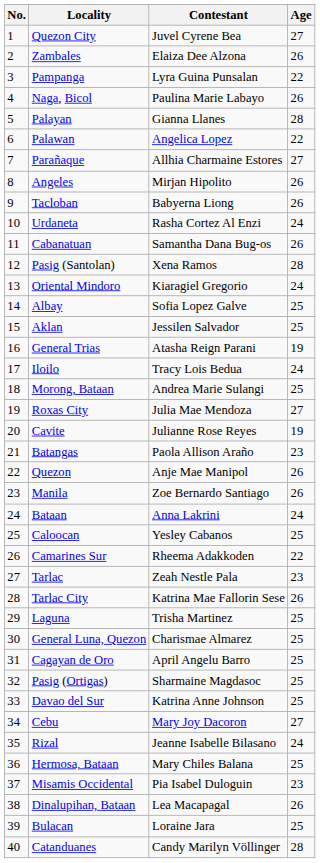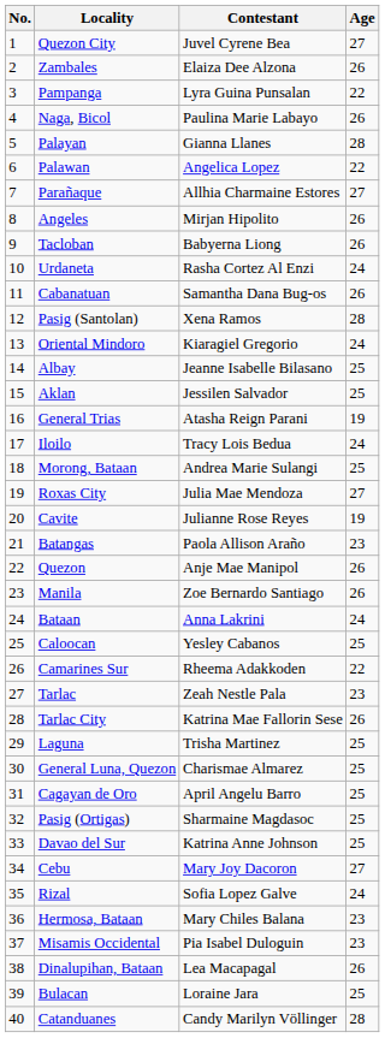 <table class="wikitable sortable" style="font-size:95%;">
 <tr>
 <th>No.</th>
 <th>Locality</th>
 <th>Contestant</th>
 <th>Age</th>
 </tr>
 <tr>
 <td>1</td>
 <td><a href='#'>Quezon City</a></td>
 <td>Juvel Cyrene Bea</td>
 <td>27</td>
 </tr>
 <tr>
 <td>2</td>
 <td><a href='#'>Zambales</a></td>
 <td>Elaiza Dee Alzona</td>
 <td>26</td>
 </tr>
 <tr>
 <td>3</td>
 <td><a href='#'>Pampanga</a></td>
 <td>Lyra Guina Punsalan</td>
 <td>22</td>
 </tr>
 <tr>
 <td>4</td>
 <td><a href='#'>Naga</a>, <a href='#'>Bicol</a></td>
 <td>Paulina Marie Labayo</td>
 <td>26</td>
 </tr>
 <tr>
 <td>5</td>
 <td><a href='#'>Palayan</a></td>
 <td>Gianna Llanes</td>
 <td>28</td>
 </tr>
 <tr>
 <td>6</td>
 <td><a href='#'>Palawan</a></td>
 <td><a href='#'>Angelica Lopez</a></td>
 <td>22</td>
 </tr>
 <tr>
 <td>7</td>
 <td><a href='#'>Parañaque</a></td>
 <td>Allhia Charmaine Estores</td>
 <td>27</td>
 </tr>
 <tr>
 <td>8</td>
 <td><a href='#'>Angeles</a></td>
 <td>Mirjan Hipolito</td>
 <td>26</td>
 </tr>
 <tr>
 <td>9</td>
 <td><a href='#'>Tacloban</a></td>
 <td>Babyerna Liong</td>
 <td>26</td>
 </tr>
 <tr>
 <td>10</td>
 <td><a href='#'>Urdaneta</a></td>
 <td>Rasha Cortez Al Enzi</td>
 <td>24</td>
 </tr>
 <tr>
 <td>11</td>
 <td><a href='#'>Cabanatuan</a></td>
 <td>Samantha Dana Bug-os</td>
 <td>26</td>
 </tr>
 <tr>
 <td>12</td>
 <td><a href='#'>Pasig</a> (Santolan)</td>
 <td>Xena Ramos</td>
 <td>28</td>
 </tr>
 <tr>
 <td>13</td>
 <td><a href='#'>Oriental Mindoro</a></td>
 <td>Kiaragiel Gregorio</td>
 <td>24</td>
 </tr>
 <tr>
 <td>14</td>
 <td><a href='#'>Albay</a></td>
-<td>Sofia Lopez Galve</td>
+<td>Jeanne Isabelle Bilasano</td>
 <td>25</td>
 </tr>
 <tr>
 <td>15</td>
 <td><a href='#'>Aklan</a></td>
 <td>Jessilen Salvador</td>
 <td>25</td>
 </tr>
 <tr>
 <td>16</td>
 <td><a href='#'>General Trias</a></td>
 <td>Atasha Reign Parani</td>
 <td>19</td>
 </tr>
 <tr>
 <td>17</td>
 <td><a href='#'>Iloilo</a></td>
 <td>Tracy Lois Bedua</td>
 <td>24</td>
 </tr>
 <tr>
 <td>18</td>
 <td><a href='#'>Morong, Bataan</a></td>
 <td>Andrea Marie Sulangi</td>
 <td>25</td>
 </tr>
 <tr>
 <td>19</td>
 <td><a href='#'>Roxas City</a></td>
 <td>Julia Mae Mendoza</td>
 <td>27</td>
 </tr>
 <tr>
 <td>20</td>
 <td><a href='#'>Cavite</a></td>
 <td>Julianne Rose Reyes</td>
 <td>19</td>
 </tr>
 <tr>
 <td>21</td>
 <td><a href='#'>Batangas</a></td>
 <td>Paola Allison Araño</td>
 <td>23</td>
 </tr>
 <tr>
 <td>22</td>
 <td><a href='#'>Quezon</a></td>
 <td>Anje Mae Manipol</td>
 <td>26</td>
 </tr>
 <tr>
 <td>23</td>
 <td><a href='#'>Manila</a></td>
 <td>Zoe Bernardo Santiago</td>
 <td>26</td>
 </tr>
 <tr>
 <td>24</td>
 <td><a href='#'>Bataan</a></td>
 <td><a href='#'>Anna Lakrini</a></td>
 <td>24</td>
 </tr>
 <tr>
 <td>25</td>
 <td><a href='#'>Caloocan</a></td>
 <td>Yesley Cabanos</td>
 <td>25</td>
 </tr>
 <tr>
 <td>26</td>
 <td><a href='#'>Camarines Sur</a></td>
 <td>Rheema Adakkoden</td>
 <td>22</td>
 </tr>
 <tr>
 <td>27</td>
 <td><a href='#'>Tarlac</a></td>
 <td>Zeah Nestle Pala</td>
 <td>23</td>
 </tr>
 <tr>
 <td>28</td>
 <td><a href='#'>Tarlac City</a></td>
 <td>Katrina Mae Fallorin Sese</td>
 <td>26</td>
 </tr>
 <tr>
 <td>29</td>
 <td><a href='#'>Laguna</a></td>
 <td>Trisha Martinez</td>
 <td>25</td>
 </tr>
 <tr>
 <td>30</td>
 <td><a href='#'>General Luna, Quezon</a></td>
 <td>Charismae Almarez</td>
 <td>25</td>
 </tr>
 <tr>
 <td>31</td>
 <td><a href='#'>Cagayan de Oro</a></td>
 <td>April Angelu Barro</td>
 <td>25</td>
 </tr>
 <tr>
 <td>32</td>
 <td><a href='#'>Pasig</a> (<a href='#'>Ortigas</a>)</td>
 <td>Sharmaine Magdasoc</td>
 <td>25</td>
 </tr>
 <tr>
 <td>33</td>
 <td><a href='#'>Davao del Sur</a></td>
 <td>Katrina Anne Johnson</td>
 <td>25</td>
 </tr>
 <tr>
 <td>34</td>
 <td><a href='#'>Cebu</a></td>
 <td><a href='#'>Mary Joy Dacoron</a></td>
 <td>27</td>
 </tr>
 <tr>
 <td>35</td>
 <td><a href='#'>Rizal</a></td>
-<td>Jeanne Isabelle Bilasano</td>
+<td>Sofia Lopez Galve</td>
 <td>24</td>
 </tr>
 <tr>
 <td>36</td>
 <td><a href='#'>Hermosa, Bataan</a></td>
 <td>Mary Chiles Balana</td>
-<td>25</td>
+<td>23</td>
 </tr>
 <tr>
 <td>37</td>
 <td><a href='#'>Misamis Occidental</a></td>
 <td>Pia Isabel Duloguin</td>
 <td>23</td>
 </tr>
 <tr>
 <td>38</td>
 <td><a href='#'>Dinalupihan, Bataan</a></td>
 <td>Lea Macapagal</td>
 <td>26</td>
 </tr>
 <tr>
 <td>39</td>
 <td><a href='#'>Bulacan</a></td>
 <td>Loraine Jara</td>
 <td>25</td>
 </tr>
 <tr>
 <td>40</td>
 <td><a href='#'>Catanduanes</a></td>
 <td>Candy Marilyn Völlinger</td>
 <td>28</td>
 </tr>
 </table>
